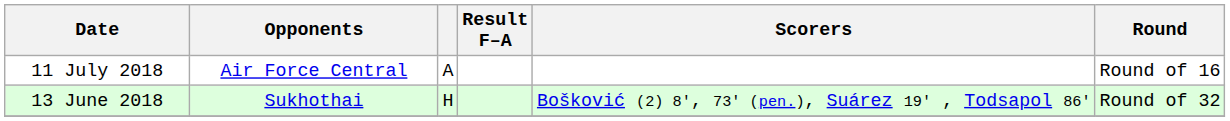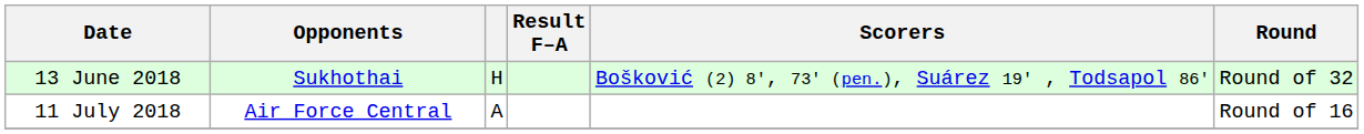 <table class="wikitable" style="text-align:center">
 <tr>
 <th width="125">Date</th>
 <th width="170">Opponents</th>
 <th></th>
 <th>Result<br>F–A</th>
 <th>Scorers</th>
 <th>Round</th>
 </tr>
+<tr bgcolor="#ddffdd">
+<td>13 June 2018</td>
+<td><a href='#'>Sukhothai</a></td>
+<td>H</td>
+<td></td>
+<td><a href='#'>Bošković</a> <small>(2) 8'</small>, <small>73' (<a href='#'>pen.</a>)</small>, <a href='#'>Suárez</a> <small>19'</small> , <a href='#'>Todsapol</a> <small>86'</small></td>
+<td>Round of 32</td>
+</tr>
 <tr bgcolor="#ffffff">
 <td>11 July 2018</td>
 <td><a href='#'>Air Force Central</a></td>
 <td>A</td>
 <td></td>
 <td></td>
 <td>Round of 16</td>
 </tr>
-<tr bgcolor="#ddffdd">
-<td>13 June 2018</td>
-<td><a href='#'>Sukhothai</a></td>
-<td>H</td>
-<td></td>
-<td><a href='#'>Bošković</a> <small>(2) 8'</small>, <small>73' (<a href='#'>pen.</a>)</small>, <a href='#'>Suárez</a> <small>19'</small> , <a href='#'>Todsapol</a> <small>86'</small></td>
-<td>Round of 32</td>
-</tr>
 <tr>
 </tr>
 </table>
